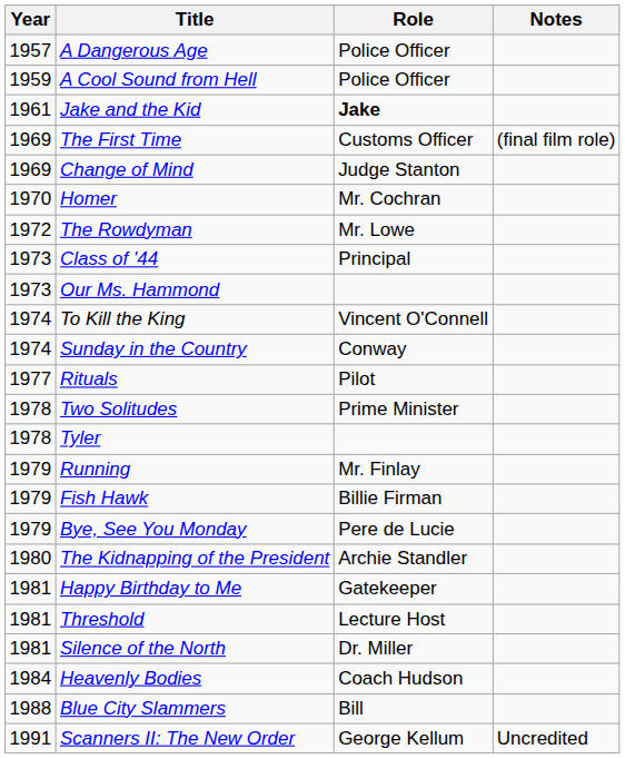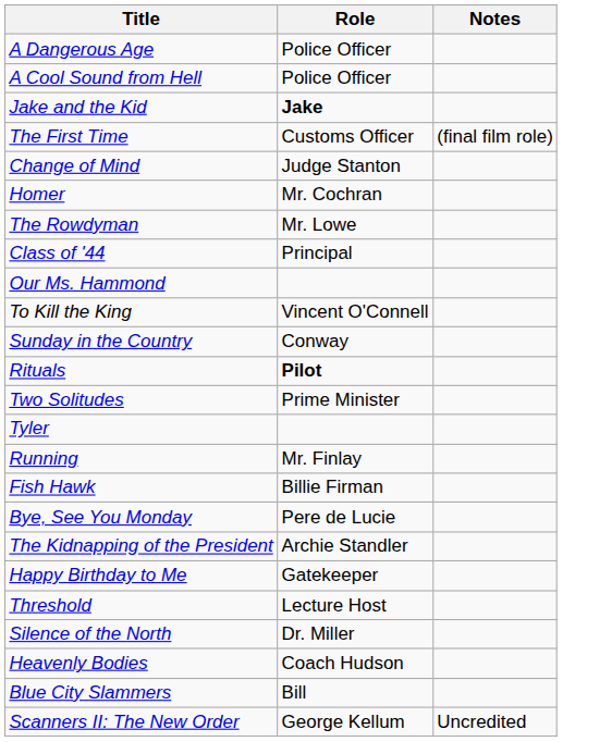 <table class="wikitable sortable">
 <tr>
-<th>Year</th>
 <th>Title</th>
 <th>Role</th>
 <th class="unsortable">Notes</th>
 </tr>
 <tr>
-<td>1957</td>
 <td data-sort-value="Dangerous Age, A"><em><a href='#'>A Dangerous Age</a></em></td>
 <td>Police Officer</td>
 <td></td>
 </tr>
 <tr>
-<td>1959</td>
 <td data-sort-value="Cool Sound from Hell, A"><em><a href='#'>A Cool Sound from Hell</a></em></td>
 <td>Police Officer</td>
 <td></td>
 </tr>
 <tr>
-<td>1961</td>
 <td><em><a href='#'>Jake and the Kid</a></em></td>
 <td><strong>Jake</strong></td>
 <td></td>
 </tr>
 <tr>
-<td>1969</td>
 <td data-sort-value="First Time, The"><em><a href='#'>The First Time</a></em></td>
 <td>Customs Officer</td>
 <td>(final film role)</td>
 </tr>
 <tr>
-<td>1969</td>
 <td><em><a href='#'>Change of Mind</a></em></td>
 <td>Judge Stanton</td>
 <td></td>
 </tr>
 <tr>
-<td>1970</td>
 <td><em><a href='#'>Homer</a></em></td>
 <td>Mr. Cochran</td>
 <td></td>
 </tr>
 <tr>
-<td>1972</td>
 <td data-sort-value="Rowdyman, The"><em><a href='#'>The Rowdyman</a></em></td>
 <td>Mr. Lowe</td>
 <td></td>
 </tr>
 <tr>
-<td>1973</td>
 <td><em><a href='#'>Class of '44</a></em></td>
 <td>Principal</td>
 <td></td>
 </tr>
 <tr>
-<td>1973</td>
 <td><em><a href='#'>Our Ms. Hammond</a></em></td>
 <td></td>
 <td></td>
 </tr>
 <tr>
-<td>1974</td>
 <td><em>To Kill the King</em></td>
 <td>Vincent O'Connell</td>
 <td></td>
 </tr>
 <tr>
-<td>1974</td>
 <td><em><a href='#'>Sunday in the Country</a></em></td>
 <td>Conway</td>
 <td></td>
 </tr>
 <tr>
-<td>1977</td>
 <td><em><a href='#'>Rituals</a></em></td>
-<td>Pilot</td>
+<td><strong>Pilot</strong></td>
 <td></td>
 </tr>
 <tr>
-<td>1978</td>
 <td><em><a href='#'>Two Solitudes</a></em></td>
 <td>Prime Minister</td>
 <td></td>
 </tr>
 <tr>
-<td>1978</td>
 <td><em><a href='#'>Tyler</a></em></td>
 <td></td>
 <td></td>
 </tr>
 <tr>
-<td>1979</td>
 <td><em><a href='#'>Running</a></em></td>
 <td>Mr. Finlay</td>
 <td></td>
 </tr>
 <tr>
-<td>1979</td>
 <td><em><a href='#'>Fish Hawk</a></em></td>
 <td>Billie Firman</td>
 <td></td>
 </tr>
 <tr>
-<td>1979</td>
 <td><em><a href='#'>Bye, See You Monday</a></em></td>
 <td>Pere de Lucie</td>
 <td></td>
 </tr>
 <tr>
-<td>1980</td>
 <td data-sort-value="Kidnapping of the President, The"><em><a href='#'>The Kidnapping of the President</a></em></td>
 <td>Archie Standler</td>
 <td></td>
 </tr>
 <tr>
-<td>1981</td>
 <td><em><a href='#'>Happy Birthday to Me</a></em></td>
 <td>Gatekeeper</td>
 <td></td>
 </tr>
 <tr>
-<td>1981</td>
 <td><em><a href='#'>Threshold</a></em></td>
 <td>Lecture Host</td>
 <td></td>
 </tr>
 <tr>
-<td>1981</td>
 <td><em><a href='#'>Silence of the North</a></em></td>
 <td>Dr. Miller</td>
 <td></td>
 </tr>
 <tr>
-<td>1984</td>
 <td><em><a href='#'>Heavenly Bodies</a></em></td>
 <td>Coach Hudson</td>
 <td></td>
 </tr>
 <tr>
-<td>1988</td>
 <td><em><a href='#'>Blue City Slammers</a></em></td>
 <td>Bill</td>
 <td></td>
 </tr>
 <tr>
-<td>1991</td>
 <td><em><a href='#'>Scanners II: The New Order</a></em></td>
 <td>George Kellum</td>
 <td>Uncredited</td>
 </tr>
 </table>
